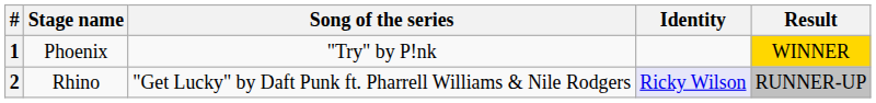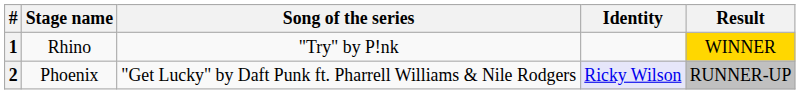 <table class="wikitable plainrowheaders" style="text-align: center;">
 <tr>
 <th>#</th>
 <th>Stage name</th>
 <th>Song of the series</th>
 <th>Identity</th>
 <th>Result</th>
 </tr>
 <tr>
 <th>1</th>
-<td>Phoenix</td>
+<td>Rhino</td>
 <td>"Try" by P!nk</td>
 <td></td>
 <td bgcolor=gold>WINNER</td>
 </tr>
 <tr>
 <th>2</th>
-<td>Rhino</td>
+<td>Phoenix</td>
 <td>"Get Lucky" by Daft Punk ft. Pharrell Williams & Nile Rodgers</td>
 <td style="background: lavender;"><a href='#'>Ricky Wilson</a></td>
 <td bgcolor=silver>RUNNER-UP</td>
 </tr>
 </table>
